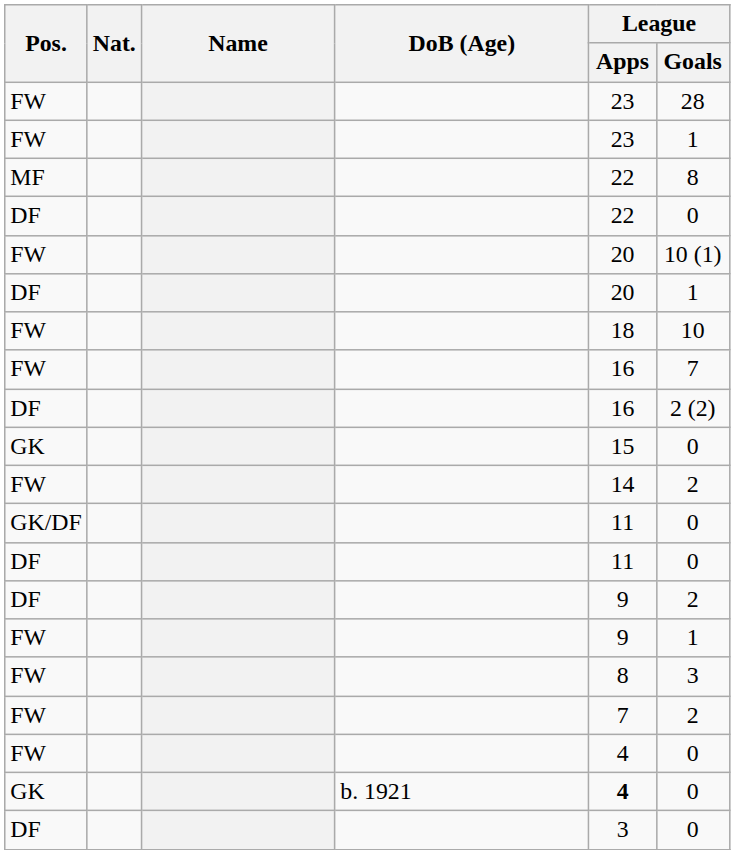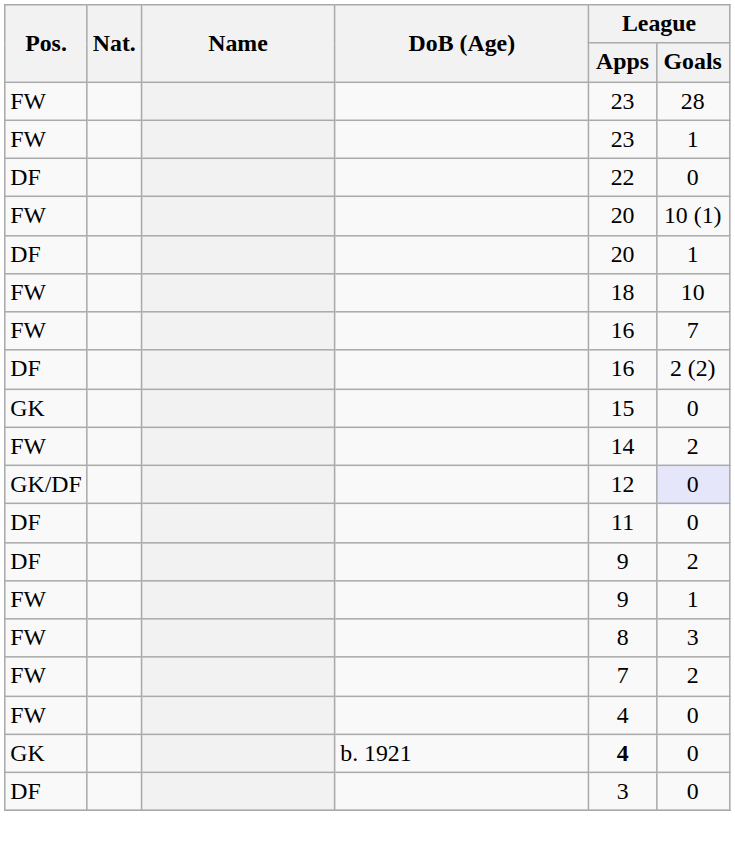 <table class="wikitable plainrowheaders sortable" style="text-align:center; font-size:98%;">
 <tr>
 <th rowspan="2">Pos.</th>
 <th rowspan="2">Nat.</th>
 <th rowspan="2" width="120">Name</th>
 <th rowspan="2" width="160">DoB (Age)</th>
 <th colspan="2" width="85">League</th>
 </tr>
 <tr>
 <th>Apps</th>
 <th>Goals</th>
 </tr>
 <tr>
 <td align="left">FW</td>
 <td></td>
 <th scope="row"></th>
 <td align=left></td>
 <td>23</td>
 <td>28</td>
 </tr>
 <tr>
 <td align="left">FW</td>
 <td></td>
 <th scope="row"></th>
 <td align=left></td>
 <td>23</td>
 <td>1</td>
-</tr>
-<tr>
-<td align="left">MF</td>
-<td></td>
-<th scope="row"></th>
-<td align=left></td>
-<td>22</td>
-<td>8</td>
 </tr>
 <tr>
 <td align="left">DF</td>
 <td></td>
 <th scope="row"></th>
 <td align=left></td>
 <td>22</td>
 <td>0</td>
 </tr>
 <tr>
 <td align="left">FW</td>
 <td></td>
 <th scope="row"></th>
 <td align=left></td>
 <td>20</td>
 <td>10 (1)</td>
 </tr>
 <tr>
 <td align="left">DF</td>
 <td></td>
 <th scope="row"></th>
 <td align=left></td>
 <td>20</td>
 <td>1</td>
 </tr>
 <tr>
 <td align="left">FW</td>
 <td></td>
 <th scope="row"></th>
 <td align=left></td>
 <td>18</td>
 <td>10</td>
 </tr>
 <tr>
 <td align="left">FW</td>
 <td></td>
 <th scope="row"></th>
 <td align=left></td>
 <td>16</td>
 <td>7</td>
 </tr>
 <tr>
 <td align="left">DF</td>
 <td></td>
 <th scope="row"></th>
 <td align=left></td>
 <td>16</td>
 <td>2 (2)</td>
 </tr>
 <tr>
 <td align="left">GK</td>
 <td></td>
 <th scope="row"></th>
 <td align=left></td>
 <td>15</td>
 <td>0</td>
 </tr>
 <tr>
 <td align="left">FW</td>
 <td></td>
 <th scope="row"></th>
 <td align=left></td>
 <td>14</td>
 <td>2</td>
 </tr>
 <tr>
 <td align="left">GK/DF</td>
 <td></td>
 <th scope="row"></th>
 <td align=left></td>
-<td>11</td>
-<td>0</td>
+<td>12</td>
+<td style="background: lavender;">0</td>
 </tr>
 <tr>
 <td align="left">DF</td>
 <td></td>
 <th scope="row"></th>
 <td align=left></td>
 <td>11</td>
 <td>0</td>
 </tr>
 <tr>
 <td align="left">DF</td>
 <td></td>
 <th scope="row"></th>
 <td align=left></td>
 <td>9</td>
 <td>2</td>
 </tr>
 <tr>
 <td align="left">FW</td>
 <td></td>
 <th scope="row"></th>
 <td align=left></td>
 <td>9</td>
 <td>1</td>
 </tr>
 <tr>
 <td align="left">FW</td>
 <td></td>
 <th scope="row"></th>
 <td align=left></td>
 <td>8</td>
 <td>3</td>
 </tr>
 <tr>
 <td align="left">FW</td>
 <td></td>
 <th scope="row"></th>
 <td align=left></td>
 <td>7</td>
 <td>2</td>
 </tr>
 <tr>
 <td align="left">FW</td>
 <td></td>
 <th scope="row"></th>
 <td align=left></td>
 <td>4</td>
 <td>0</td>
 </tr>
 <tr>
 <td align="left">GK</td>
 <td></td>
 <th scope="row"></th>
 <td align=left>b. 1921</td>
 <td><strong>4</strong></td>
 <td>0</td>
 </tr>
 <tr>
 <td align="left">DF</td>
 <td></td>
 <th scope="row"></th>
 <td align=left></td>
 <td>3</td>
 <td>0</td>
 </tr>
 <tr>
 </tr>
 </table>
